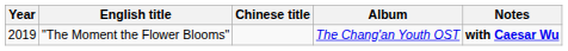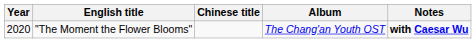 <table class="wikitable">
 <tr>
 <th>Year</th>
 <th>English title</th>
 <th>Chinese title</th>
 <th>Album</th>
 <th>Notes</th>
 </tr>
 <tr>
-<td>2019</td>
+<td>2020</td>
 <td>"The Moment the Flower Blooms"</td>
 <td></td>
 <td><em><a href='#'>The Chang'an Youth OST</a></em></td>
 <td><strong>with <a href='#'>Caesar Wu</a></strong></td>
 </tr>
 </table>
